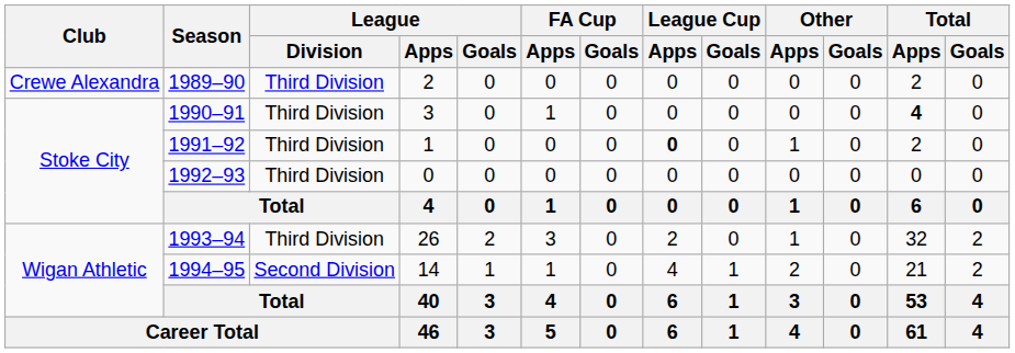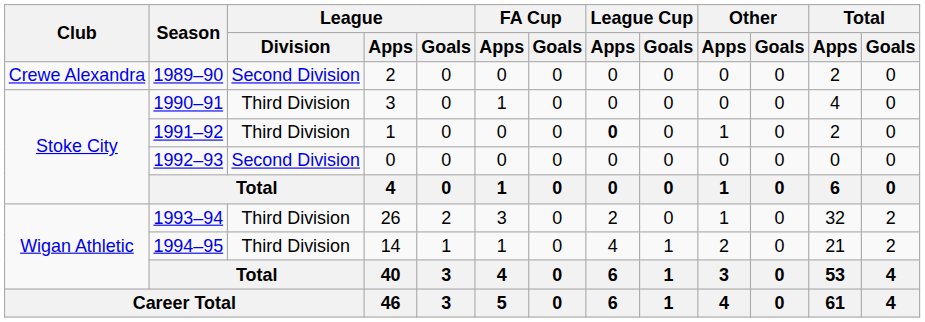 <table class="wikitable" style="text-align: center;">
 <tr>
 <th rowspan="2">Club</th>
 <th rowspan="2">Season</th>
 <th colspan="3">League</th>
 <th colspan="2">FA Cup</th>
 <th colspan="2">League Cup</th>
 <th colspan="2">Other</th>
 <th colspan="2">Total</th>
 </tr>
 <tr>
 <th>Division</th>
 <th>Apps</th>
 <th>Goals</th>
 <th>Apps</th>
 <th>Goals</th>
 <th>Apps</th>
 <th>Goals</th>
 <th>Apps</th>
 <th>Goals</th>
 <th>Apps</th>
 <th>Goals</th>
 </tr>
 <tr>
 <td><a href='#'>Crewe Alexandra</a></td>
 <td><a href='#'>1989–90</a></td>
-<td><a href='#'>Third Division</a></td>
+<td><a href='#'>Second Division</a></td>
 <td>2</td>
 <td>0</td>
 <td>0</td>
 <td>0</td>
 <td>0</td>
 <td>0</td>
 <td>0</td>
 <td>0</td>
 <td>2</td>
 <td>0</td>
 </tr>
 <tr>
 <td rowspan=4><a href='#'>Stoke City</a></td>
 <td><a href='#'>1990–91</a></td>
 <td>Third Division</td>
 <td>3</td>
 <td>0</td>
 <td>1</td>
 <td>0</td>
 <td>0</td>
 <td>0</td>
 <td>0</td>
 <td>0</td>
-<td><strong>4</strong></td>
+<td>4</td>
 <td>0</td>
 </tr>
 <tr>
 <td><a href='#'>1991–92</a></td>
 <td>Third Division</td>
 <td>1</td>
 <td>0</td>
 <td>0</td>
 <td>0</td>
 <td><strong>0</strong></td>
 <td>0</td>
 <td>1</td>
 <td>0</td>
 <td>2</td>
 <td>0</td>
 </tr>
 <tr>
 <td><a href='#'>1992–93</a></td>
-<td>Third Division</td>
+<td><a href='#'>Second Division</a></td>
 <td>0</td>
 <td>0</td>
 <td>0</td>
 <td>0</td>
 <td>0</td>
 <td>0</td>
 <td>0</td>
 <td>0</td>
 <td>0</td>
 <td>0</td>
 </tr>
 <tr>
 <th colspan=2>Total</th>
 <th>4</th>
 <th>0</th>
 <th>1</th>
 <th>0</th>
 <th>0</th>
 <th>0</th>
 <th>1</th>
 <th>0</th>
 <th>6</th>
 <th>0</th>
 </tr>
 <tr>
 <td rowspan=3><a href='#'>Wigan Athletic</a></td>
 <td><a href='#'>1993–94</a></td>
 <td>Third Division</td>
 <td>26</td>
 <td>2</td>
 <td>3</td>
 <td>0</td>
 <td>2</td>
 <td>0</td>
 <td>1</td>
 <td>0</td>
 <td>32</td>
 <td>2</td>
 </tr>
 <tr>
 <td><a href='#'>1994–95</a></td>
-<td><a href='#'>Second Division</a></td>
+<td>Third Division</td>
 <td>14</td>
 <td>1</td>
 <td>1</td>
 <td>0</td>
 <td>4</td>
 <td>1</td>
 <td>2</td>
 <td>0</td>
 <td>21</td>
 <td>2</td>
 </tr>
 <tr>
 <th colspan=2>Total</th>
 <th>40</th>
 <th>3</th>
 <th>4</th>
 <th>0</th>
 <th>6</th>
 <th>1</th>
 <th>3</th>
 <th>0</th>
 <th>53</th>
 <th>4</th>
 </tr>
 <tr>
 <th colspan="3">Career Total</th>
 <th>46</th>
 <th>3</th>
 <th>5</th>
 <th>0</th>
 <th>6</th>
 <th>1</th>
 <th>4</th>
 <th>0</th>
 <th>61</th>
 <th>4</th>
 </tr>
 </table>
